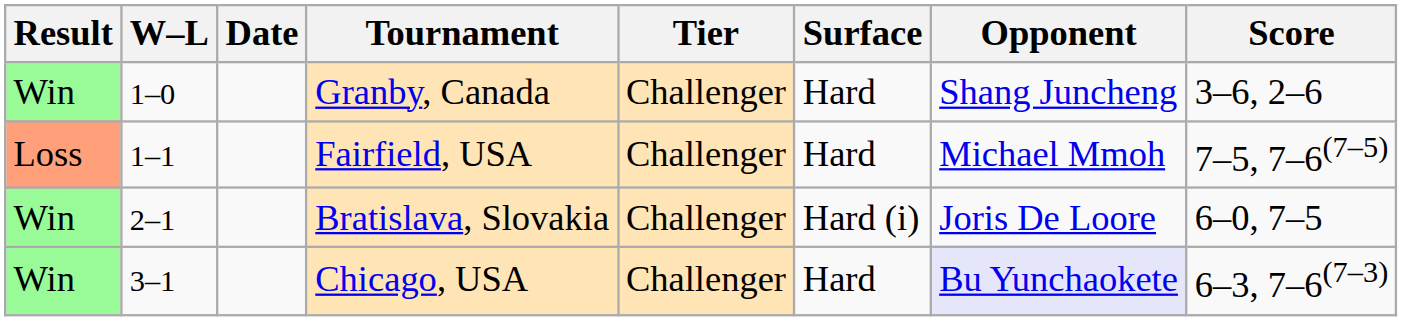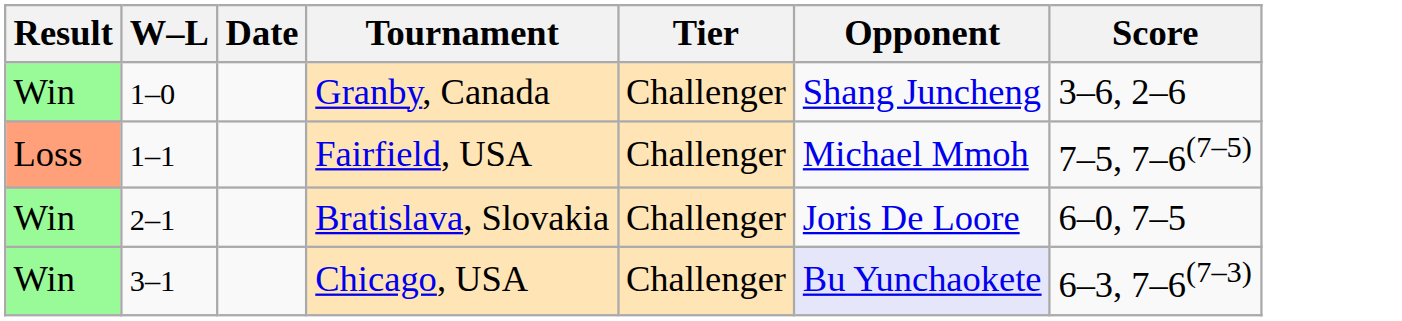 <table class="sortable wikitable">
 <tr>
 <th>Result</th>
 <th class="unsortable">W–L</th>
 <th>Date</th>
 <th>Tournament</th>
 <th>Tier</th>
-<th>Surface</th>
 <th>Opponent</th>
 <th class="unsortable">Score</th>
 </tr>
 <tr>
 <td bgcolor=98fb98>Win</td>
 <td><small>1–0</small></td>
 <td><a href='#'></a></td>
 <td bgcolor=moccasin><a href='#'>Granby</a>, Canada</td>
 <td bgcolor=moccasin>Challenger</td>
-<td>Hard</td>
 <td> <a href='#'>Shang Juncheng</a></td>
 <td>3–6, 2–6</td>
 </tr>
 <tr>
 <td bgcolor=ffa07a>Loss</td>
 <td><small>1–1</small></td>
 <td><a href='#'></a></td>
 <td bgcolor=moccasin><a href='#'>Fairfield</a>, USA</td>
 <td bgcolor=moccasin>Challenger</td>
-<td>Hard</td>
 <td> <a href='#'>Michael Mmoh</a></td>
 <td>7–5, 7–6<sup>(7–5)</sup></td>
 </tr>
 <tr>
 <td bgcolor=98fb98>Win</td>
 <td><small>2–1</small></td>
 <td><a href='#'></a></td>
 <td bgcolor=moccasin><a href='#'>Bratislava</a>, Slovakia</td>
 <td bgcolor=moccasin>Challenger</td>
-<td>Hard (i)</td>
 <td> <a href='#'>Joris De Loore</a></td>
 <td>6–0, 7–5</td>
 </tr>
 <tr>
 <td bgcolor=98fb98>Win</td>
 <td><small>3–1</small></td>
 <td><a href='#'></a></td>
 <td bgcolor=moccasin><a href='#'>Chicago</a>, USA</td>
 <td bgcolor=moccasin>Challenger</td>
-<td>Hard</td>
 <td style="background: lavender;"> <a href='#'>Bu Yunchaokete</a></td>
 <td>6–3, 7–6<sup>(7–3)</sup></td>
 </tr>
 </table>
